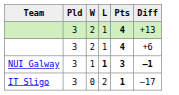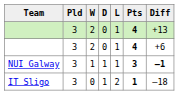 <table style=border-collapse:collapse border=1 cellspacing=0 cellpadding=5>
 <tr align=center bgcolor=#efefef>
 <th>Team</th>
 <th>Pld</th>
 <th>W</th>
+<th>D</th>
 <th>L</th>
 <th>Pts</th>
 <th>Diff</th>
 </tr>
 <tr align=center style="background:#D0F0C0;">
 <td style="text-align:left;"> </td>
 <td>3</td>
 <td>2</td>
+<td>0</td>
 <td>1</td>
 <td><strong>4</strong></td>
 <td>+13</td>
 </tr>
 <tr align=center style="background:#FFFFFF;">
 <td style="text-align:left;"> </td>
 <td>3</td>
 <td>2</td>
+<td>0</td>
 <td>1</td>
 <td><strong>4</strong></td>
 <td>+6</td>
 </tr>
 <tr align=center style="background:#FFFFFF;">
 <td style="text-align:left;"> <a href='#'>NUI Galway</a></td>
 <td>3</td>
 <td>1</td>
-<td><strong>1</strong></td>
+<td>1</td>
+<td>1</td>
 <td><strong>3</strong></td>
 <td><strong>–1</strong></td>
 </tr>
 <tr align=center style="background:#FFFFFF;">
 <td style="text-align:left;"> <a href='#'>IT Sligo</a></td>
 <td>3</td>
 <td>0</td>
+<td>1</td>
 <td>2</td>
 <td><strong>1</strong></td>
-<td>–17</td>
+<td>–18</td>
 </tr>
 </table>
